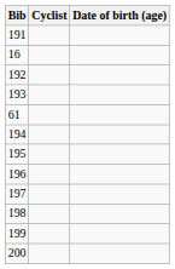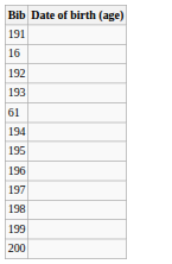 <table class="wikitable sortable" style="font-size:90%;">
 <tr>
 <th>Bib</th>
-<th>Cyclist</th>
 <th>Date of birth (age)</th>
 </tr>
 <tr>
 <td>191</td>
 <td></td>
-<td></td>
 </tr>
 <tr>
 <td>16</td>
-<td></td>
 <td></td>
 </tr>
 <tr>
 <td>192</td>
 <td></td>
-<td></td>
 </tr>
 <tr>
 <td>193</td>
-<td></td>
 <td></td>
 </tr>
 <tr>
 <td>61</td>
 <td></td>
-<td></td>
 </tr>
 <tr>
 <td>194</td>
-<td></td>
 <td></td>
 </tr>
 <tr>
 <td>195</td>
 <td></td>
-<td></td>
 </tr>
 <tr>
 <td>196</td>
-<td></td>
 <td></td>
 </tr>
 <tr>
 <td>197</td>
 <td></td>
-<td></td>
 </tr>
 <tr>
 <td>198</td>
-<td></td>
 <td></td>
 </tr>
 <tr>
 <td>199</td>
 <td></td>
-<td></td>
 </tr>
 <tr>
 <td>200</td>
 <td></td>
-<td></td>
 </tr>
 </table>
